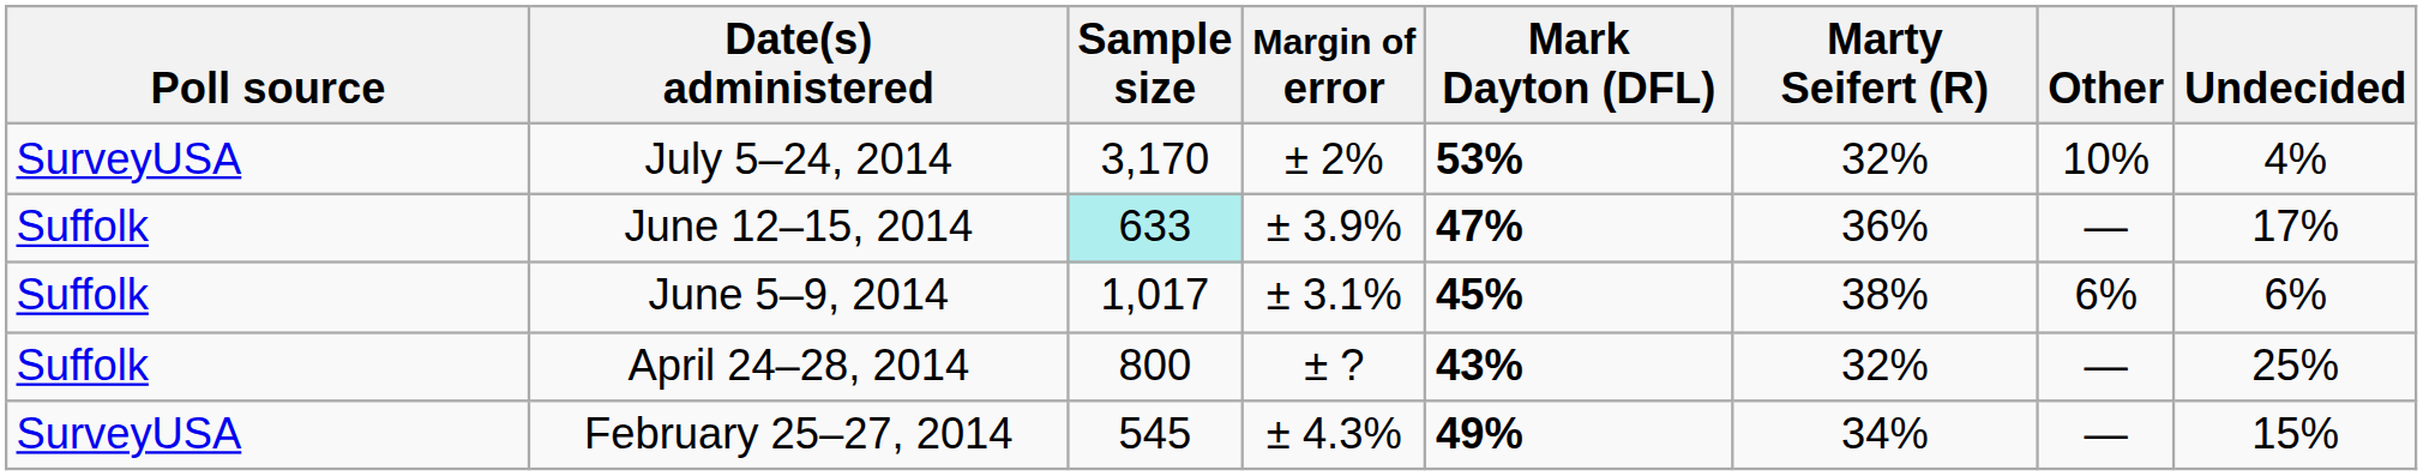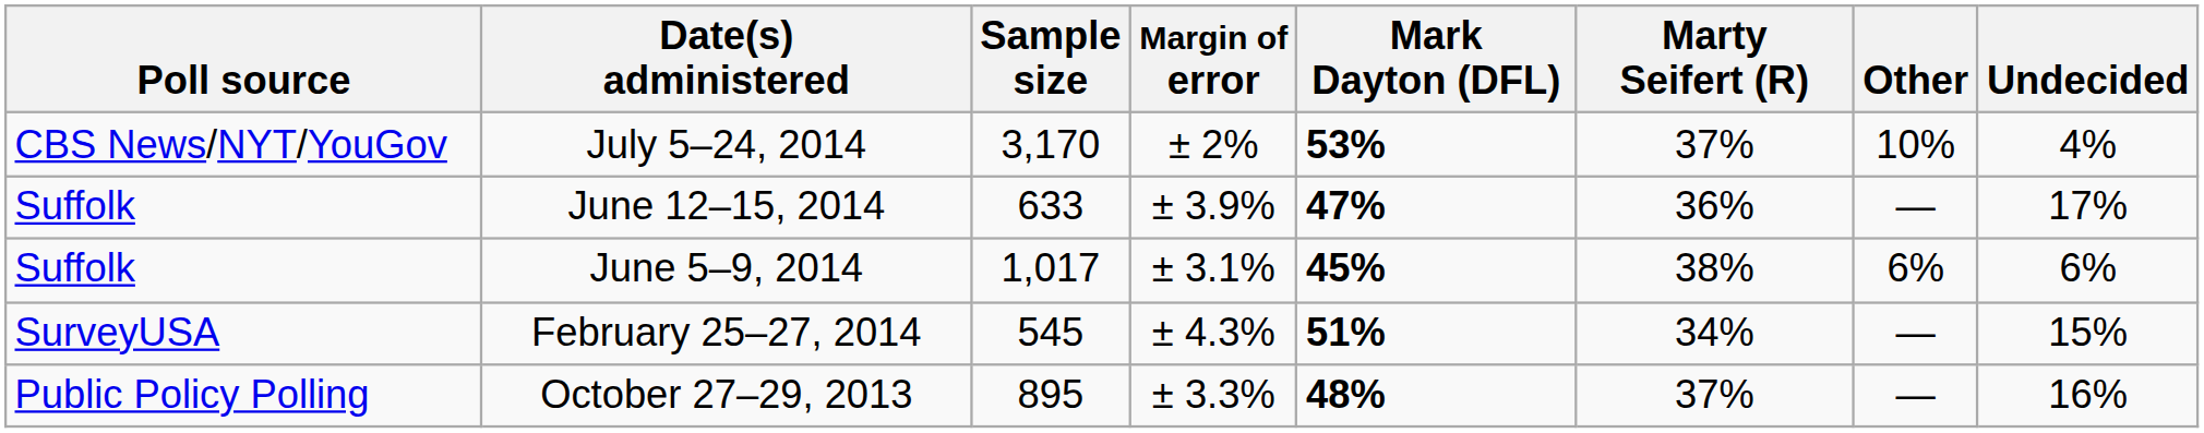 <table class="wikitable">
 <tr valign= bottom>
 <th style="width:185px;">Poll source</th>
 <th style="width:190px;">Date(s)<br>administered</th>
 <th class=small>Sample<br>size</th>
 <th><small>Margin of</small><br>error</th>
 <th style="width:105px;">Mark<br>Dayton (DFL)</th>
 <th style="width:105px;">Marty<br>Seifert (R)</th>
 <th style="width:40px;">Other</th>
 <th style="width:40px;">Undecided</th>
 </tr>
 <tr>
-<td><a href='#'>SurveyUSA</a></td>
+<td><a href='#'>CBS News</a>/<a href='#'>NYT</a>/<a href='#'>YouGov</a></td>
 <td align=center>July 5–24, 2014</td>
 <td align=center>3,170</td>
 <td align=center>± 2%</td>
 <td><strong>53%</strong></td>
-<td align=center>32%</td>
+<td align=center>37%</td>
 <td align=center>10%</td>
 <td align=center>4%</td>
 </tr>
 <tr>
 <td><a href='#'>Suffolk</a></td>
 <td align=center>June 12–15, 2014</td>
-<td align=center style="background: paleturquoise;">633</td>
+<td align=center>633</td>
 <td align=center>± 3.9%</td>
 <td><strong>47%</strong></td>
 <td align=center>36%</td>
 <td align=center>—</td>
 <td align=center>17%</td>
 </tr>
 <tr>
 <td><a href='#'>Suffolk</a></td>
 <td align=center>June 5–9, 2014</td>
 <td align=center>1,017</td>
 <td align=center>± 3.1%</td>
 <td><strong>45%</strong></td>
 <td align=center>38%</td>
 <td align=center>6%</td>
 <td align=center>6%</td>
 </tr>
 <tr>
-<td><a href='#'>Suffolk</a></td>
-<td align=center>April 24–28, 2014</td>
-<td align=center>800</td>
-<td align=center>± ?</td>
-<td><strong>43%</strong></td>
-<td align=center>32%</td>
-<td align=center>—</td>
-<td align=center>25%</td>
-</tr>
-<tr>
 <td><a href='#'>SurveyUSA</a></td>
 <td align=center>February 25–27, 2014</td>
 <td align=center>545</td>
 <td align=center>± 4.3%</td>
-<td><strong>49%</strong></td>
+<td><strong>51%</strong></td>
 <td align=center>34%</td>
 <td align=center>—</td>
 <td align=center>15%</td>
 </tr>
+<tr>
+<td><a href='#'>Public Policy Polling</a></td>
+<td align=center>October 27–29, 2013</td>
+<td align=center>895</td>
+<td align=center>± 3.3%</td>
+<td><strong>48%</strong></td>
+<td align=center>37%</td>
+<td align=center>—</td>
+<td align=center>16%</td>
+</tr>
 </table>
